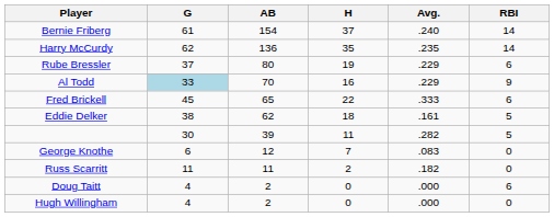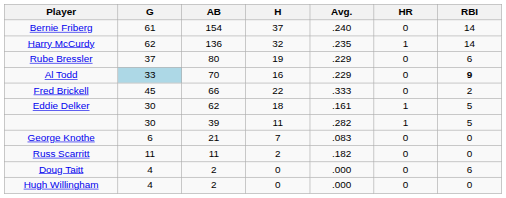 <table class="wikitable sortable">
 <tr>
 <th bgcolor="#DDDDFF" width="16%">Player</th>
 <th bgcolor="#DDDDFF" width="9%">G</th>
 <th bgcolor="#DDDDFF" width="9%">AB</th>
 <th bgcolor="#DDDDFF" width="9%">H</th>
 <th bgcolor="#DDDDFF" width="9%">Avg.</th>
+<th bgcolor="#DDDDFF" width="9%">HR</th>
 <th bgcolor="#DDDDFF" width="9%">RBI</th>
 </tr>
 <tr align="center">
 <td><a href='#'>Bernie Friberg</a></td>
 <td>61</td>
 <td>154</td>
 <td>37</td>
 <td>.240</td>
+<td>0</td>
 <td>14</td>
 </tr>
 <tr align="center">
 <td><a href='#'>Harry McCurdy</a></td>
 <td>62</td>
 <td>136</td>
-<td>35</td>
+<td>32</td>
 <td>.235</td>
+<td>1</td>
 <td>14</td>
 </tr>
 <tr align="center">
 <td><a href='#'>Rube Bressler</a></td>
 <td>37</td>
 <td>80</td>
 <td>19</td>
 <td>.229</td>
+<td>0</td>
 <td>6</td>
 </tr>
 <tr align="center">
 <td><a href='#'>Al Todd</a></td>
 <td style="background: lightblue;">33</td>
 <td>70</td>
 <td>16</td>
 <td>.229</td>
-<td>9</td>
+<td>0</td>
+<td><strong>9</strong></td>
 </tr>
 <tr align="center">
 <td><a href='#'>Fred Brickell</a></td>
 <td>45</td>
-<td>65</td>
+<td>66</td>
 <td>22</td>
 <td>.333</td>
-<td>6</td>
+<td>0</td>
+<td>2</td>
 </tr>
 <tr align="center">
 <td><a href='#'>Eddie Delker</a></td>
-<td>38</td>
+<td>30</td>
 <td>62</td>
 <td>18</td>
 <td>.161</td>
+<td>1</td>
 <td>5</td>
 </tr>
 <tr align="center">
 <td></td>
 <td>30</td>
 <td>39</td>
 <td>11</td>
 <td>.282</td>
+<td>1</td>
 <td>5</td>
 </tr>
 <tr align="center">
 <td><a href='#'>George Knothe</a></td>
 <td>6</td>
-<td>12</td>
+<td>21</td>
 <td>7</td>
 <td>.083</td>
+<td>0</td>
 <td>0</td>
 </tr>
 <tr align="center">
 <td><a href='#'>Russ Scarritt</a></td>
 <td>11</td>
 <td>11</td>
 <td>2</td>
 <td>.182</td>
 <td>0</td>
+<td>0</td>
 </tr>
 <tr align="center">
 <td><a href='#'>Doug Taitt</a></td>
 <td>4</td>
 <td>2</td>
 <td>0</td>
 <td>.000</td>
+<td>0</td>
 <td>6</td>
 </tr>
 <tr align="center">
 <td><a href='#'>Hugh Willingham</a></td>
 <td>4</td>
 <td>2</td>
 <td>0</td>
 <td>.000</td>
 <td>0</td>
+<td>0</td>
 </tr>
 </table>
